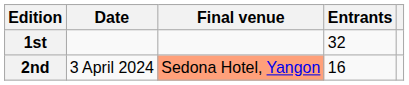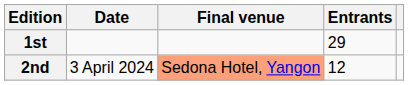 <table class="wikitable defaultcenter col2left col3left" style="font-size:95%;">
 <tr>
 <th>Edition</th>
 <th>Date</th>
 <th>Final venue</th>
 <th>Entrants</th>
 <th></th>
 </tr>
 <tr>
 <th>1st</th>
 <td></td>
 <td></td>
-<td>32</td>
+<td>29</td>
 <td></td>
 </tr>
 <tr>
 <th>2nd</th>
 <td>3 April 2024</td>
 <td style="background: lightsalmon;">Sedona Hotel, <a href='#'>Yangon</a></td>
-<td>16</td>
+<td>12</td>
 <td></td>
 </tr>
 </table>
